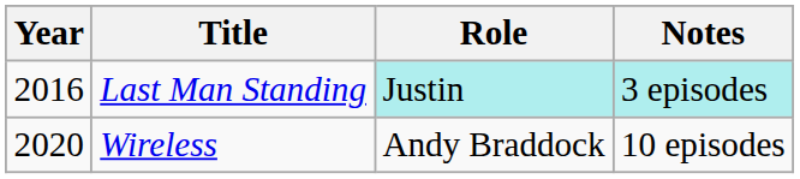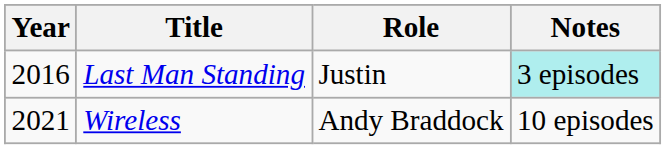 <table class="wikitable sortable">
 <tr>
 <th>Year</th>
 <th>Title</th>
 <th>Role</th>
 <th class="unsortable">Notes</th>
 </tr>
 <tr>
 <td>2016</td>
 <td><em><a href='#'>Last Man Standing</a></em></td>
-<td style="background: paleturquoise;">Justin</td>
+<td>Justin</td>
 <td style="background: paleturquoise;">3 episodes</td>
 </tr>
 <tr>
-<td>2020</td>
+<td>2021</td>
 <td><em><a href='#'>Wireless</a></em></td>
 <td>Andy Braddock</td>
 <td>10 episodes</td>
 </tr>
 </table>
